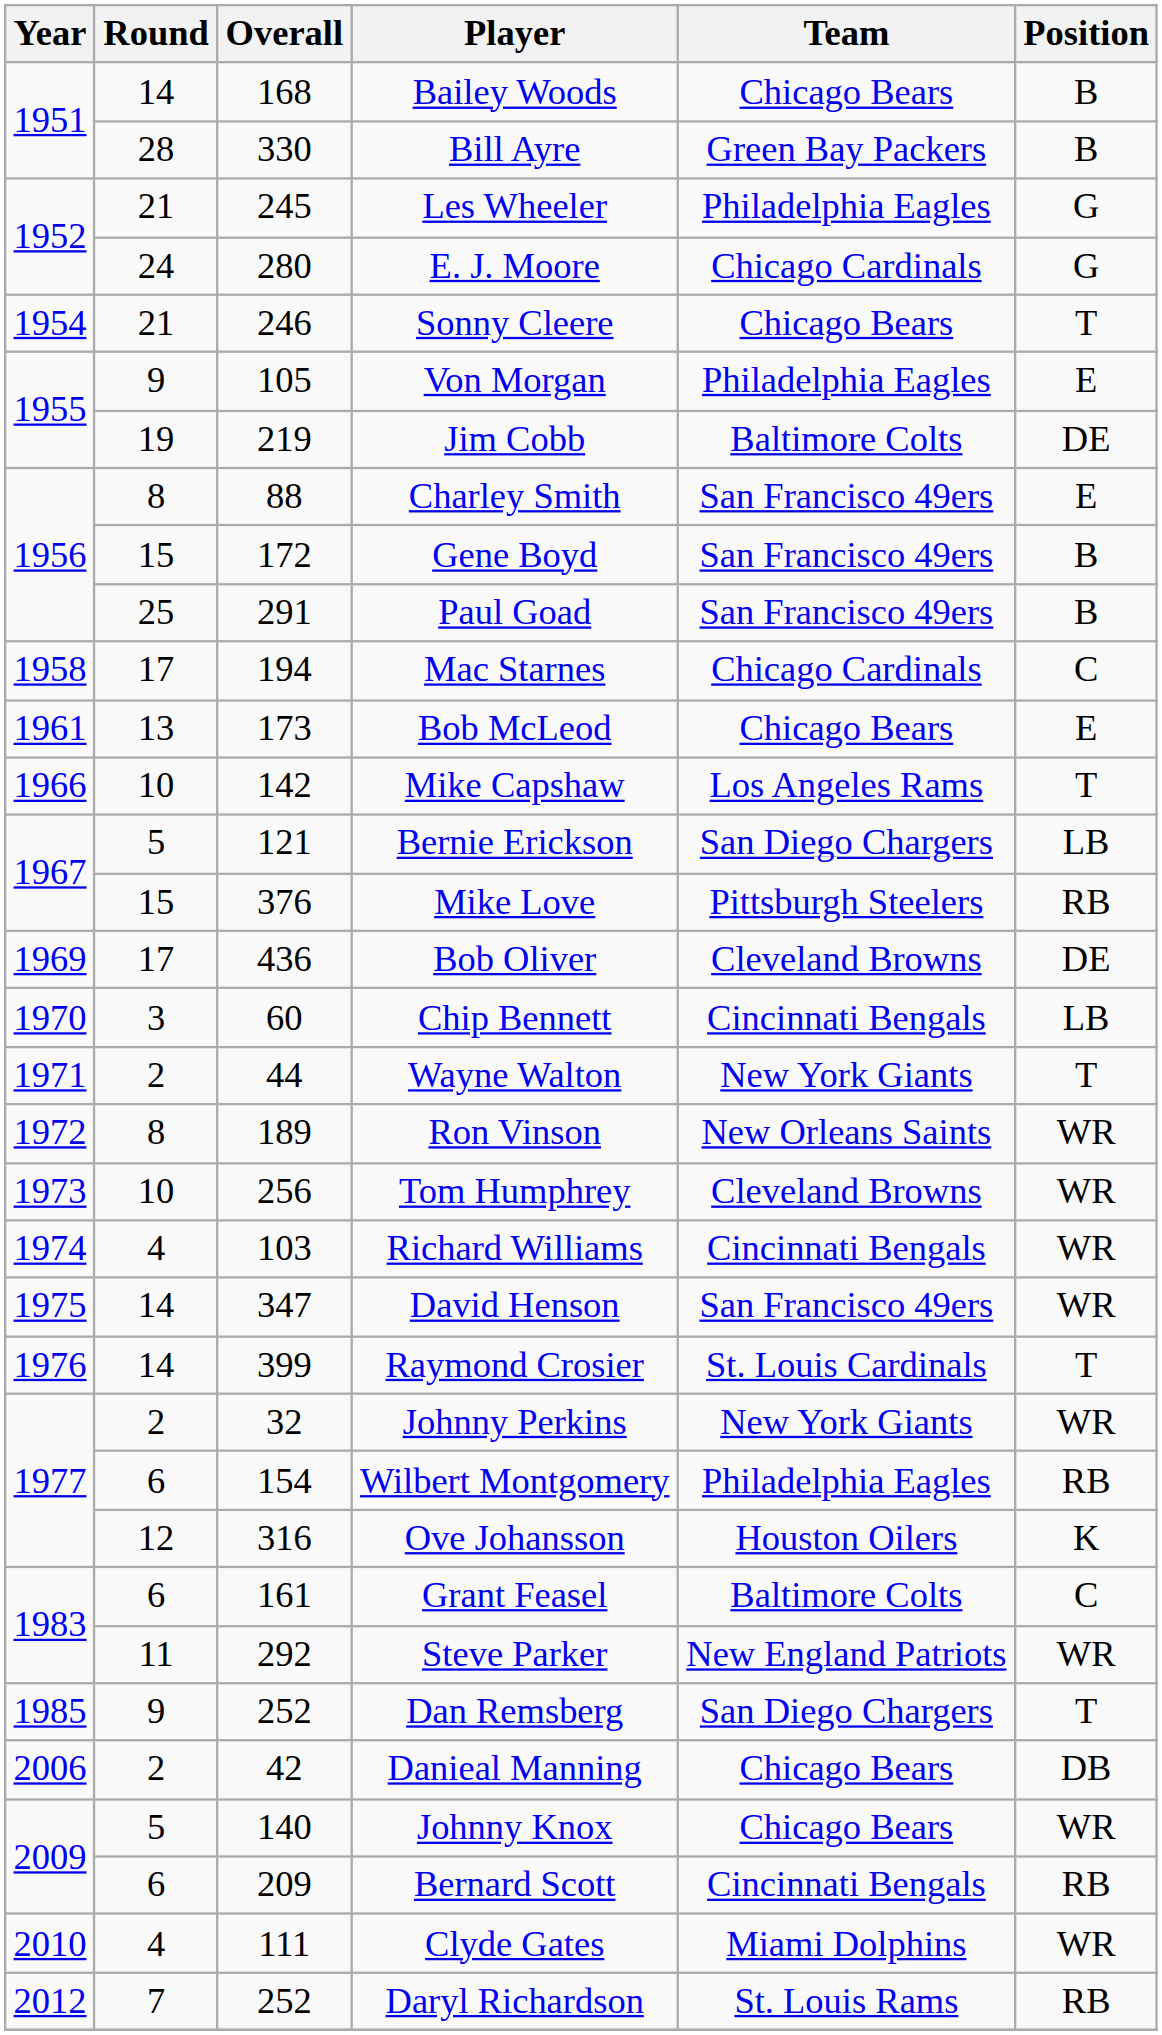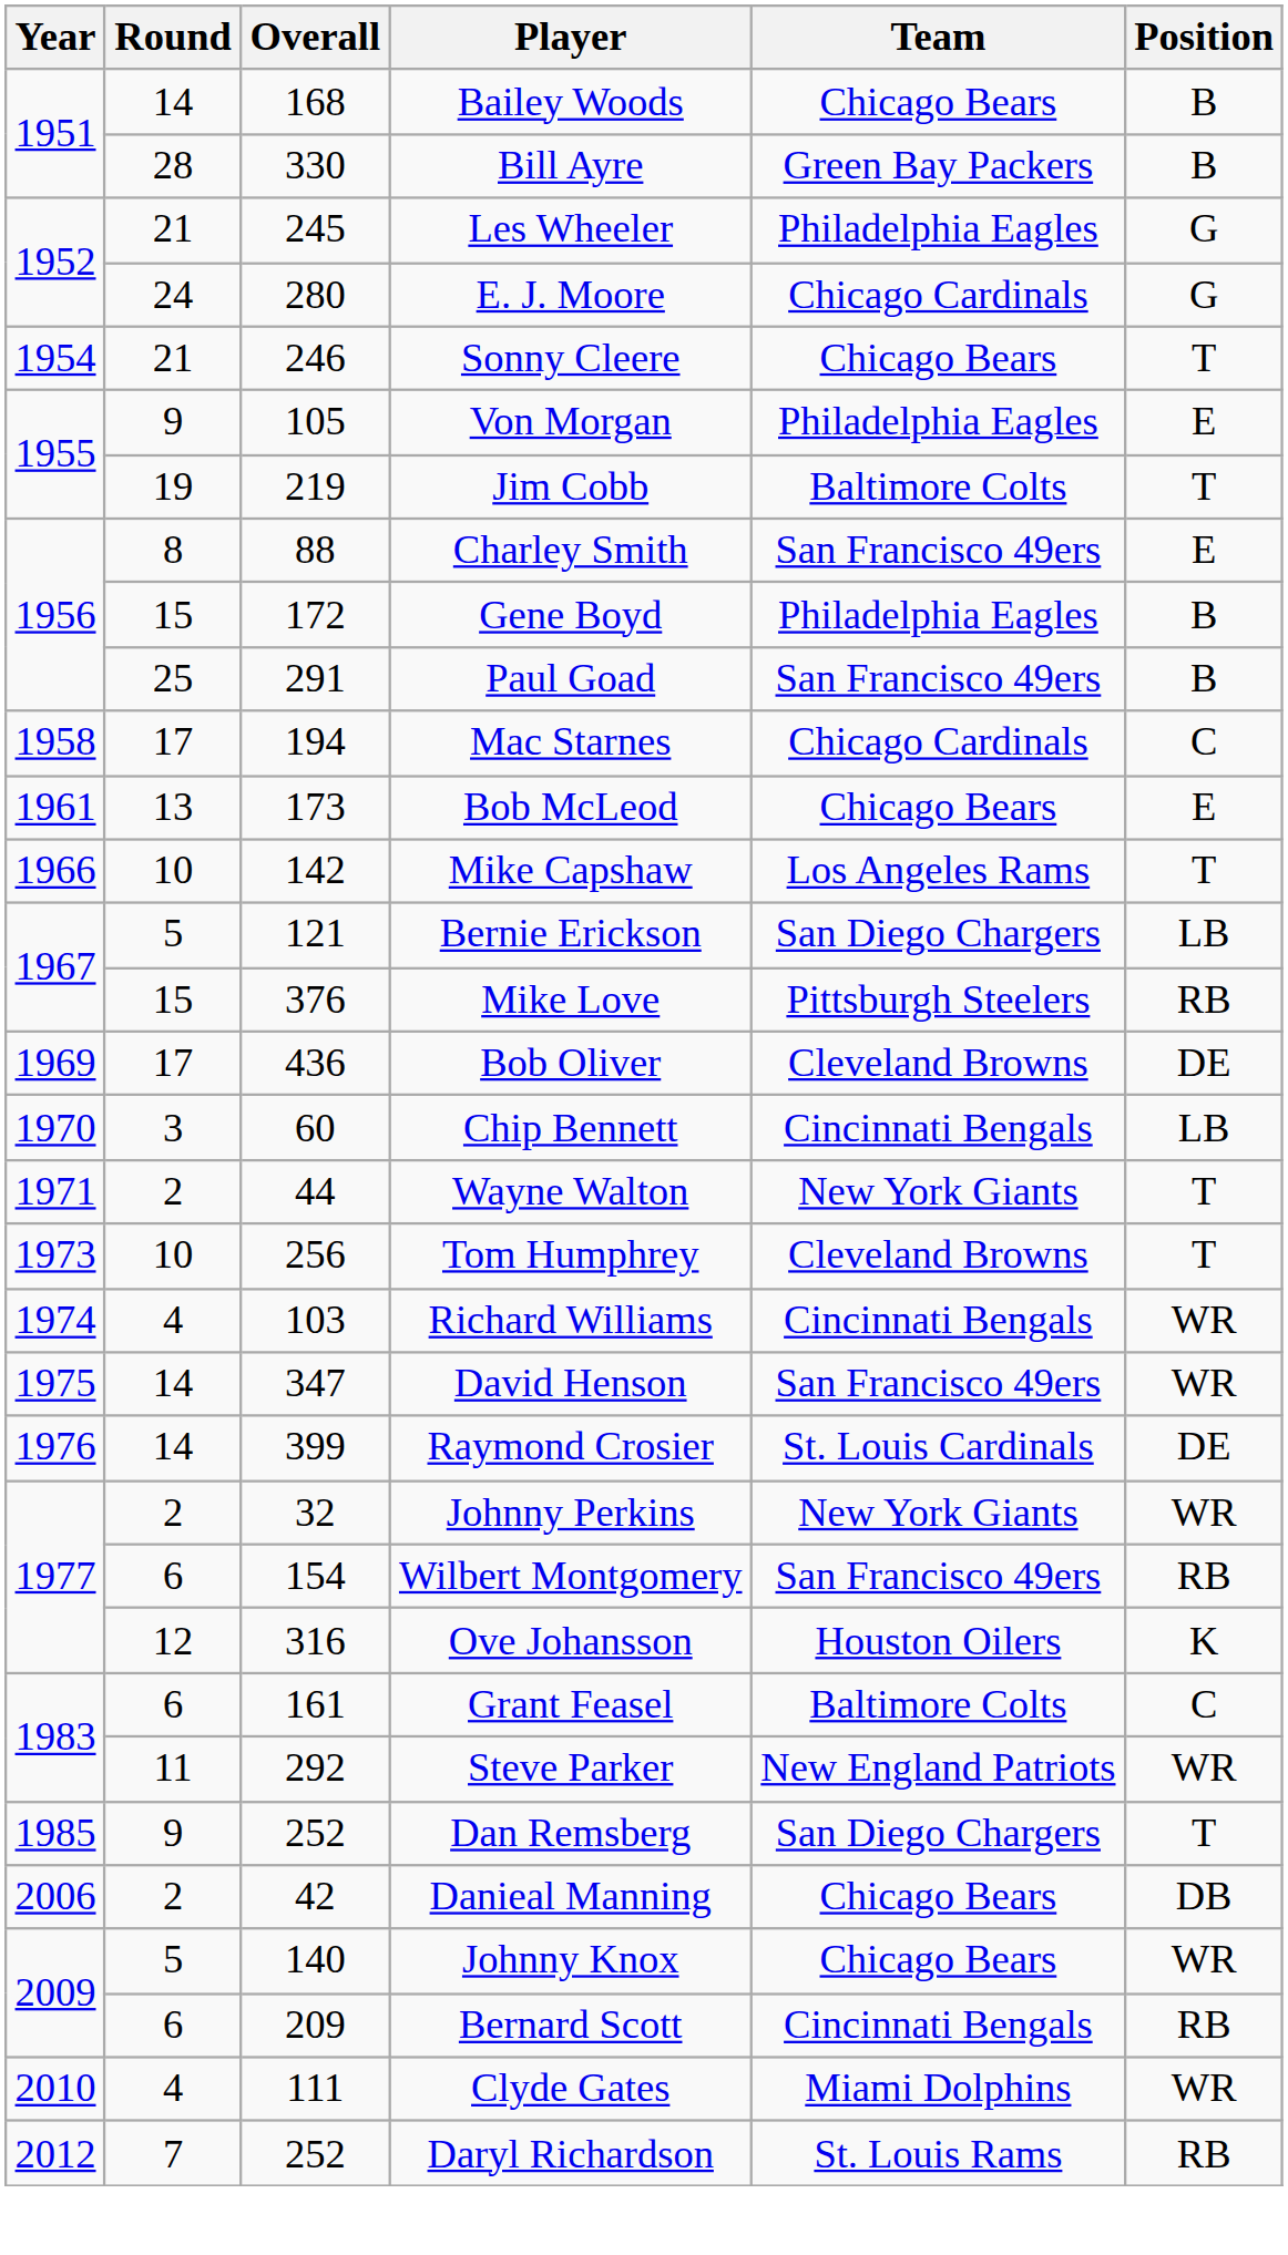 <table class="wikitable sortable" style="text-align: center;">
 <tr>
 <th>Year</th>
 <th>Round</th>
 <th>Overall</th>
 <th>Player</th>
 <th>Team</th>
 <th>Position</th>
 </tr>
 <tr>
 <td rowspan="2"><a href='#'>1951</a></td>
 <td>14</td>
 <td>168</td>
 <td><a href='#'>Bailey Woods</a></td>
 <td><a href='#'>Chicago Bears</a></td>
 <td>B</td>
 </tr>
 <tr>
 <td>28</td>
 <td>330</td>
 <td><a href='#'>Bill Ayre</a></td>
 <td><a href='#'>Green Bay Packers</a></td>
 <td>B</td>
 </tr>
 <tr>
 <td rowspan="2"><a href='#'>1952</a></td>
 <td>21</td>
 <td>245</td>
 <td><a href='#'>Les Wheeler</a></td>
 <td><a href='#'>Philadelphia Eagles</a></td>
 <td>G</td>
 </tr>
 <tr>
 <td>24</td>
 <td>280</td>
 <td><a href='#'>E. J. Moore</a></td>
 <td><a href='#'>Chicago Cardinals</a></td>
 <td>G</td>
 </tr>
 <tr>
 <td><a href='#'>1954</a></td>
 <td>21</td>
 <td>246</td>
 <td><a href='#'>Sonny Cleere</a></td>
 <td><a href='#'>Chicago Bears</a></td>
 <td>T</td>
 </tr>
 <tr>
 <td rowspan="2"><a href='#'>1955</a></td>
 <td>9</td>
 <td>105</td>
 <td><a href='#'>Von Morgan</a></td>
 <td><a href='#'>Philadelphia Eagles</a></td>
 <td>E</td>
 </tr>
 <tr>
 <td>19</td>
 <td>219</td>
 <td><a href='#'>Jim Cobb</a></td>
 <td><a href='#'>Baltimore Colts</a></td>
-<td>DE</td>
+<td>T</td>
 </tr>
 <tr>
 <td rowspan="3"><a href='#'>1956</a></td>
 <td>8</td>
 <td>88</td>
 <td><a href='#'>Charley Smith</a></td>
 <td><a href='#'>San Francisco 49ers</a></td>
 <td>E</td>
 </tr>
 <tr>
 <td>15</td>
 <td>172</td>
 <td><a href='#'>Gene Boyd</a></td>
-<td><a href='#'>San Francisco 49ers</a></td>
+<td><a href='#'>Philadelphia Eagles</a></td>
 <td>B</td>
 </tr>
 <tr>
 <td>25</td>
 <td>291</td>
 <td><a href='#'>Paul Goad</a></td>
 <td><a href='#'>San Francisco 49ers</a></td>
 <td>B</td>
 </tr>
 <tr>
 <td><a href='#'>1958</a></td>
 <td>17</td>
 <td>194</td>
 <td><a href='#'>Mac Starnes</a></td>
 <td><a href='#'>Chicago Cardinals</a></td>
 <td>C</td>
 </tr>
 <tr>
 <td><a href='#'>1961</a></td>
 <td>13</td>
 <td>173</td>
 <td><a href='#'>Bob McLeod</a></td>
 <td><a href='#'>Chicago Bears</a></td>
 <td>E</td>
 </tr>
 <tr>
 <td><a href='#'>1966</a></td>
 <td>10</td>
 <td>142</td>
 <td><a href='#'>Mike Capshaw</a></td>
 <td><a href='#'>Los Angeles Rams</a></td>
 <td>T</td>
 </tr>
 <tr>
 <td rowspan="2"><a href='#'>1967</a></td>
 <td>5</td>
 <td>121</td>
 <td><a href='#'>Bernie Erickson</a></td>
 <td><a href='#'>San Diego Chargers</a></td>
 <td>LB</td>
 </tr>
 <tr>
 <td>15</td>
 <td>376</td>
 <td><a href='#'>Mike Love</a></td>
 <td><a href='#'>Pittsburgh Steelers</a></td>
 <td>RB</td>
 </tr>
 <tr>
 <td><a href='#'>1969</a></td>
 <td>17</td>
 <td>436</td>
 <td><a href='#'>Bob Oliver</a></td>
 <td><a href='#'>Cleveland Browns</a></td>
 <td>DE</td>
 </tr>
 <tr>
 <td><a href='#'>1970</a></td>
 <td>3</td>
 <td>60</td>
 <td><a href='#'>Chip Bennett</a></td>
 <td><a href='#'>Cincinnati Bengals</a></td>
 <td>LB</td>
 </tr>
 <tr>
 <td><a href='#'>1971</a></td>
 <td>2</td>
 <td>44</td>
 <td><a href='#'>Wayne Walton</a></td>
 <td><a href='#'>New York Giants</a></td>
 <td>T</td>
 </tr>
 <tr>
-<td><a href='#'>1972</a></td>
-<td>8</td>
-<td>189</td>
-<td><a href='#'>Ron Vinson</a></td>
-<td><a href='#'>New Orleans Saints</a></td>
-<td>WR</td>
-</tr>
-<tr>
 <td><a href='#'>1973</a></td>
 <td>10</td>
 <td>256</td>
 <td><a href='#'>Tom Humphrey</a></td>
 <td><a href='#'>Cleveland Browns</a></td>
-<td>WR</td>
+<td>T</td>
 </tr>
 <tr>
 <td><a href='#'>1974</a></td>
 <td>4</td>
 <td>103</td>
 <td><a href='#'>Richard Williams</a></td>
 <td><a href='#'>Cincinnati Bengals</a></td>
 <td>WR</td>
 </tr>
 <tr>
 <td><a href='#'>1975</a></td>
 <td>14</td>
 <td>347</td>
 <td><a href='#'>David Henson</a></td>
 <td><a href='#'>San Francisco 49ers</a></td>
 <td>WR</td>
 </tr>
 <tr>
 <td><a href='#'>1976</a></td>
 <td>14</td>
 <td>399</td>
 <td><a href='#'>Raymond Crosier</a></td>
 <td><a href='#'>St. Louis Cardinals</a></td>
-<td>T</td>
+<td>DE</td>
 </tr>
 <tr>
 <td rowspan="3"><a href='#'>1977</a></td>
 <td>2</td>
 <td>32</td>
 <td><a href='#'>Johnny Perkins</a></td>
 <td><a href='#'>New York Giants</a></td>
 <td>WR</td>
 </tr>
 <tr>
 <td>6</td>
 <td>154</td>
 <td><a href='#'>Wilbert Montgomery</a></td>
-<td><a href='#'>Philadelphia Eagles</a></td>
+<td><a href='#'>San Francisco 49ers</a></td>
 <td>RB</td>
 </tr>
 <tr>
 <td>12</td>
 <td>316</td>
 <td><a href='#'>Ove Johansson</a></td>
 <td><a href='#'>Houston Oilers</a></td>
 <td>K</td>
 </tr>
 <tr>
 <td rowspan="2"><a href='#'>1983</a></td>
 <td>6</td>
 <td>161</td>
 <td><a href='#'>Grant Feasel</a></td>
 <td><a href='#'>Baltimore Colts</a></td>
 <td>C</td>
 </tr>
 <tr>
 <td>11</td>
 <td>292</td>
 <td><a href='#'>Steve Parker</a></td>
 <td><a href='#'>New England Patriots</a></td>
 <td>WR</td>
 </tr>
 <tr>
 <td><a href='#'>1985</a></td>
 <td>9</td>
 <td>252</td>
 <td><a href='#'>Dan Remsberg</a></td>
 <td><a href='#'>San Diego Chargers</a></td>
 <td>T</td>
 </tr>
 <tr>
 <td><a href='#'>2006</a></td>
 <td>2</td>
 <td>42</td>
 <td><a href='#'>Danieal Manning</a></td>
 <td><a href='#'>Chicago Bears</a></td>
 <td>DB</td>
 </tr>
 <tr>
 <td rowspan="2"><a href='#'>2009</a></td>
 <td>5</td>
 <td>140</td>
 <td><a href='#'>Johnny Knox</a></td>
 <td><a href='#'>Chicago Bears</a></td>
 <td>WR</td>
 </tr>
 <tr>
 <td>6</td>
 <td>209</td>
 <td><a href='#'>Bernard Scott</a></td>
 <td><a href='#'>Cincinnati Bengals</a></td>
 <td>RB</td>
 </tr>
 <tr>
 <td><a href='#'>2010</a></td>
 <td>4</td>
 <td>111</td>
 <td><a href='#'>Clyde Gates</a></td>
 <td><a href='#'>Miami Dolphins</a></td>
 <td>WR</td>
 </tr>
 <tr>
 <td><a href='#'>2012</a></td>
 <td>7</td>
 <td>252</td>
 <td><a href='#'>Daryl Richardson</a></td>
 <td><a href='#'>St. Louis Rams</a></td>
 <td>RB</td>
 </tr>
 <tr>
 </tr>
 </table>
